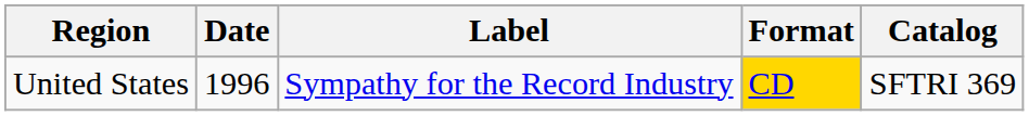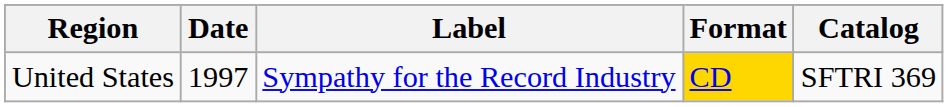 <table class="wikitable">
 <tr>
 <th>Region</th>
 <th>Date</th>
 <th>Label</th>
 <th>Format</th>
 <th>Catalog</th>
 </tr>
 <tr>
 <td>United States</td>
-<td>1996</td>
+<td>1997</td>
 <td><a href='#'>Sympathy for the Record Industry</a></td>
 <td style="background: gold;"><a href='#'>CD</a></td>
 <td>SFTRI 369</td>
 </tr>
 </table>
